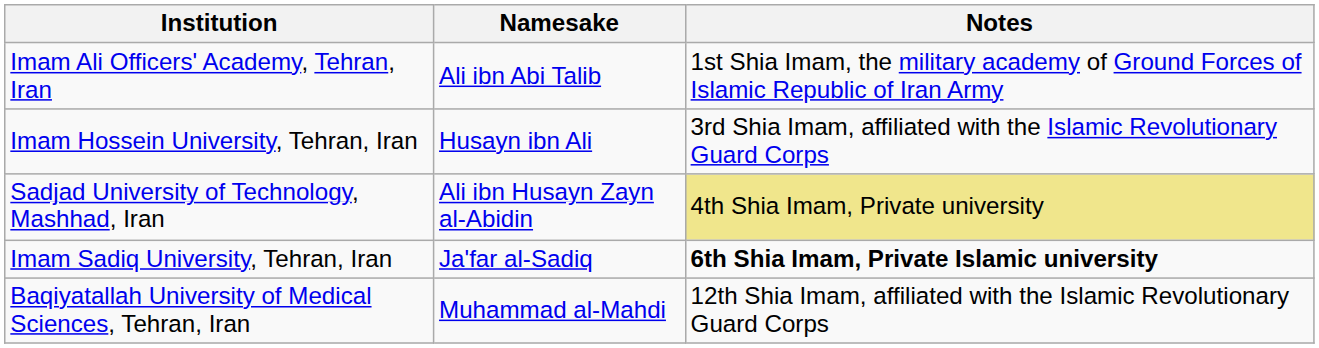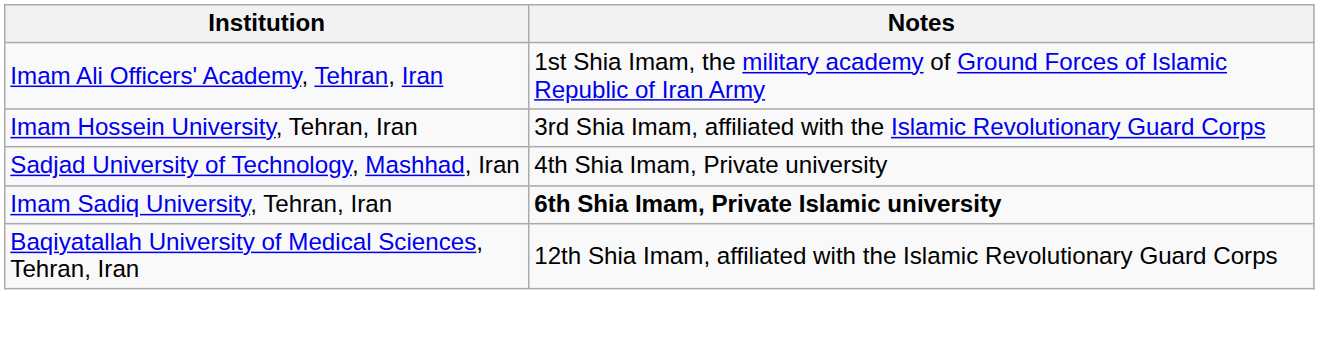 <table class="wikitable">
 <tr>
 <th>Institution</th>
-<th>Namesake</th>
 <th>Notes</th>
 </tr>
 <tr>
 <td><a href='#'>Imam Ali Officers' Academy</a>, <a href='#'>Tehran</a>, <a href='#'>Iran</a></td>
-<td><a href='#'>Ali ibn Abi Talib</a></td>
 <td>1st Shia Imam, the <a href='#'>military academy</a> of <a href='#'>Ground Forces of Islamic Republic of Iran Army</a></td>
 </tr>
 <tr>
 <td><a href='#'>Imam Hossein University</a>, Tehran, Iran</td>
-<td><a href='#'>Husayn ibn Ali</a></td>
 <td>3rd Shia Imam, affiliated with the <a href='#'>Islamic Revolutionary Guard Corps</a></td>
 </tr>
 <tr>
 <td><a href='#'>Sadjad University of Technology</a>, <a href='#'>Mashhad</a>, Iran</td>
-<td><a href='#'>Ali ibn Husayn Zayn al-Abidin</a></td>
-<td style="background: khaki;">4th Shia Imam, Private university</td>
+<td>4th Shia Imam, Private university</td>
 </tr>
 <tr>
 <td><a href='#'>Imam Sadiq University</a>, Tehran, Iran</td>
-<td><a href='#'>Ja'far al-Sadiq</a></td>
 <td><strong>6th Shia Imam, Private Islamic university</strong></td>
 </tr>
 <tr>
 <td><a href='#'>Baqiyatallah University of Medical Sciences</a>, Tehran, Iran</td>
-<td><a href='#'>Muhammad al-Mahdi</a></td>
 <td>12th Shia Imam, affiliated with the Islamic Revolutionary Guard Corps</td>
 </tr>
 </table>
